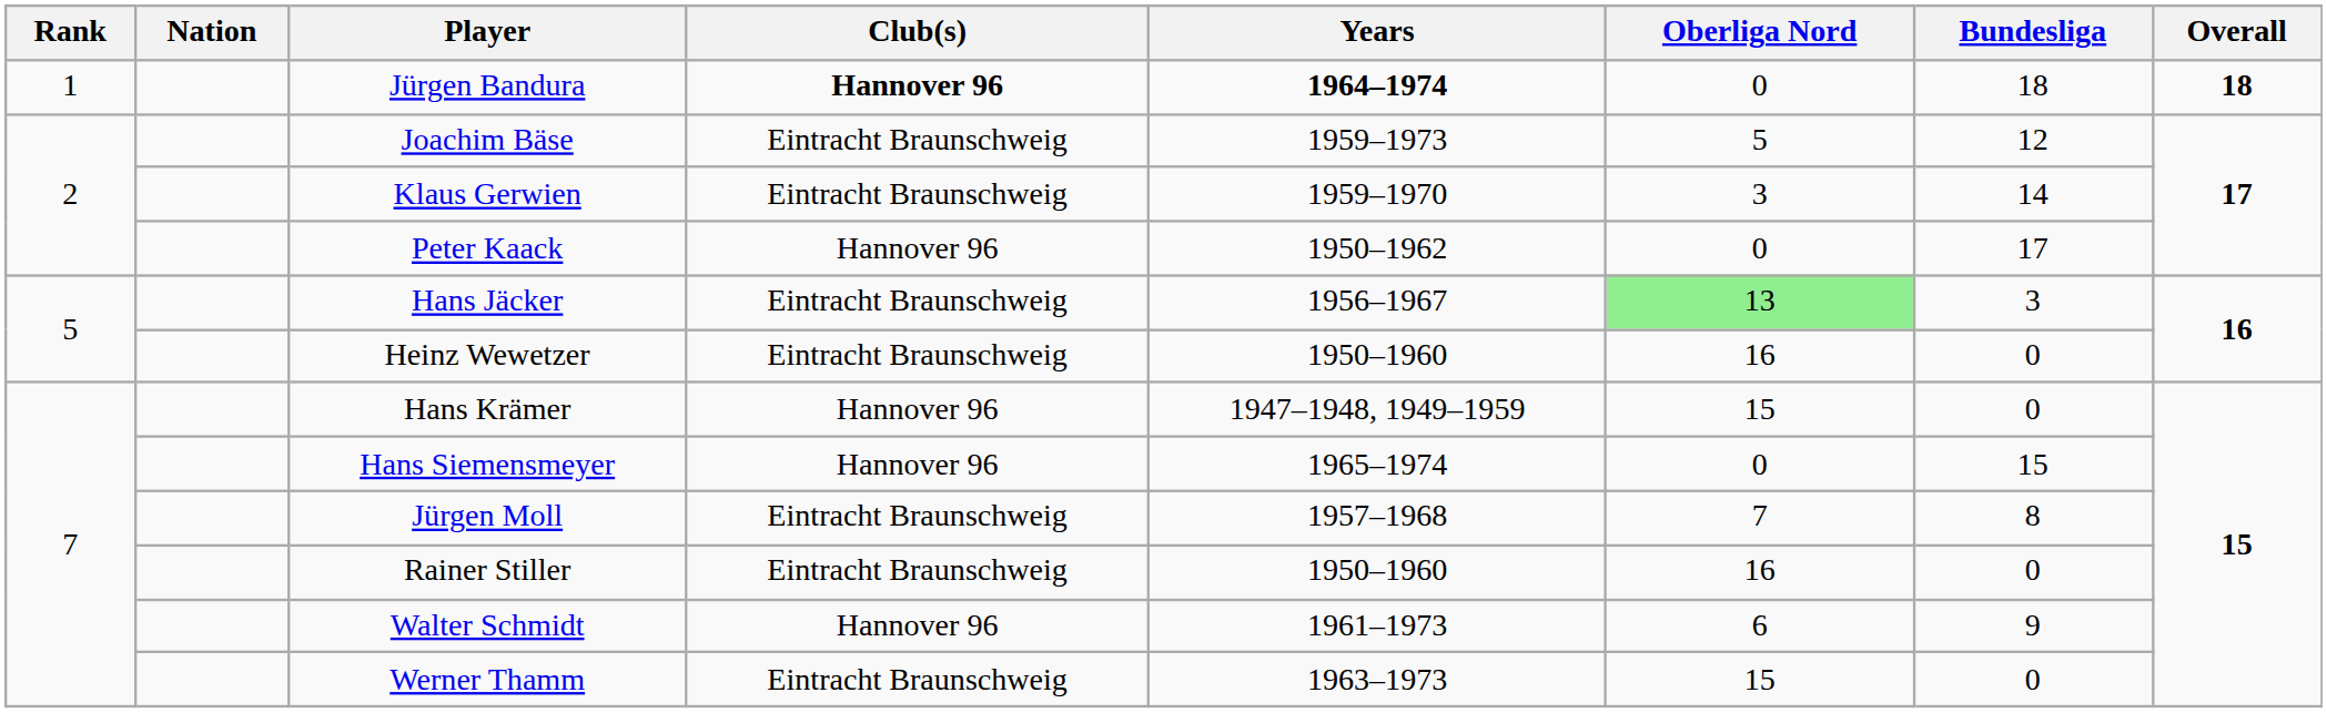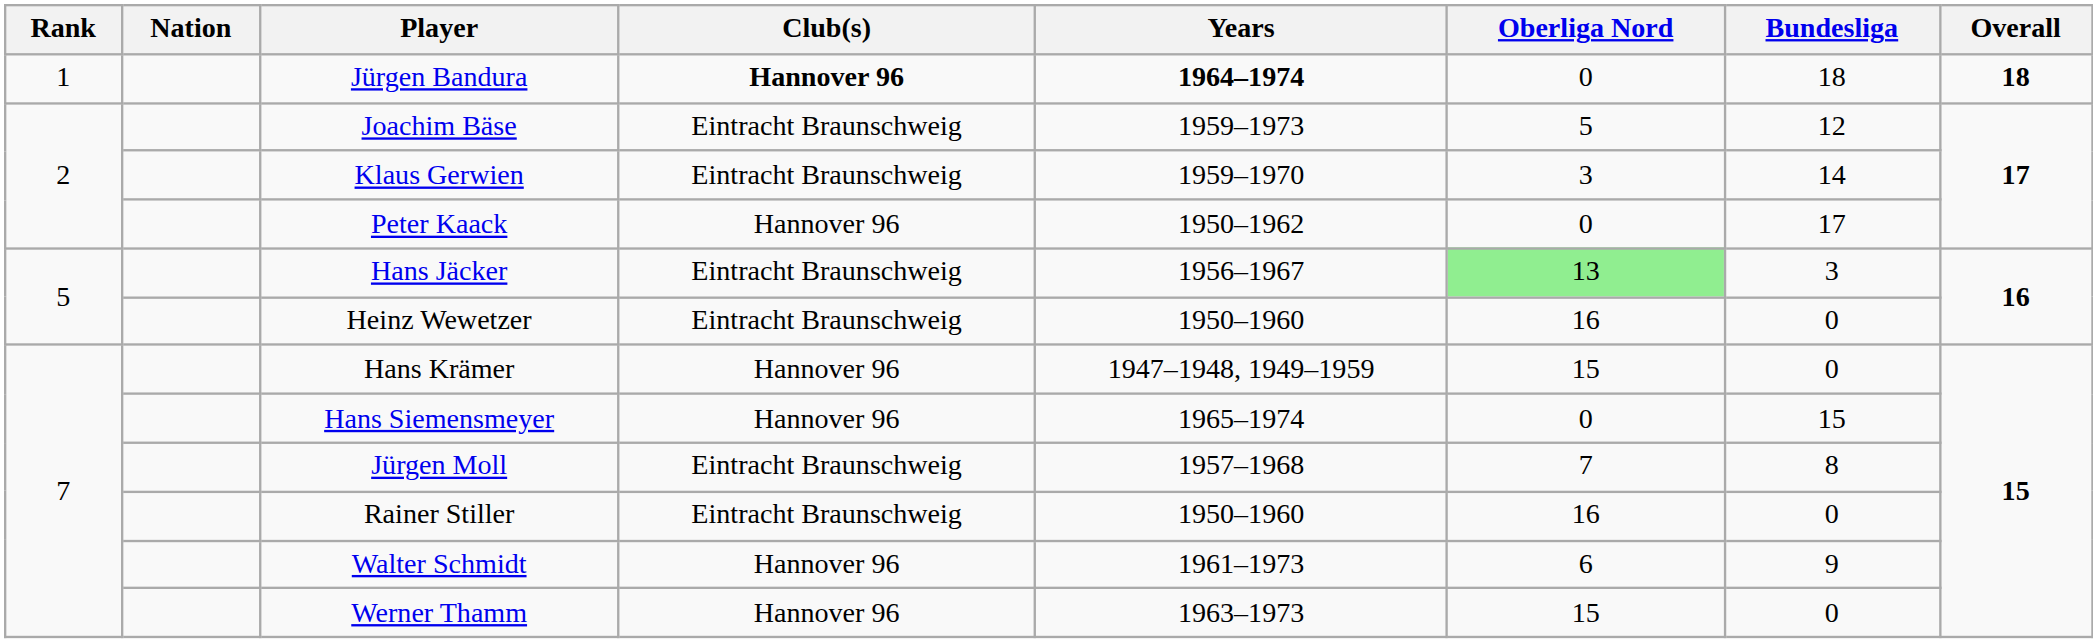 <table class="wikitable" style="text-align: center; width: 101%; font-size: 12px">
 <tr>
 <th>Rank</th>
 <th>Nation</th>
 <th>Player</th>
 <th>Club(s)</th>
 <th>Years</th>
 <th><a href='#'>Oberliga Nord</a></th>
 <th><a href='#'>Bundesliga</a></th>
 <th>Overall</th>
 </tr>
 <tr>
 <td>1</td>
 <td></td>
 <td><a href='#'>Jürgen Bandura</a></td>
 <td><strong>Hannover 96</strong></td>
 <td><strong>1964–1974</strong></td>
 <td>0</td>
 <td>18</td>
 <td><strong>18</strong></td>
 </tr>
 <tr>
 <td rowspan=3>2</td>
 <td></td>
 <td><a href='#'>Joachim Bäse</a></td>
 <td>Eintracht Braunschweig</td>
 <td>1959–1973</td>
 <td>5</td>
 <td>12</td>
 <td rowspan=3><strong>17</strong></td>
 </tr>
 <tr>
 <td></td>
 <td><a href='#'>Klaus Gerwien</a></td>
 <td>Eintracht Braunschweig</td>
 <td>1959–1970</td>
 <td>3</td>
 <td>14</td>
 </tr>
 <tr>
 <td></td>
 <td><a href='#'>Peter Kaack</a></td>
 <td>Hannover 96</td>
 <td>1950–1962</td>
 <td>0</td>
 <td>17</td>
 </tr>
 <tr>
 <td rowspan=2>5</td>
 <td></td>
 <td><a href='#'>Hans Jäcker</a></td>
 <td>Eintracht Braunschweig</td>
 <td>1956–1967</td>
 <td style="background: lightgreen;">13</td>
 <td>3</td>
 <td rowspan=2><strong>16</strong></td>
 </tr>
 <tr>
 <td></td>
 <td>Heinz Wewetzer</td>
 <td>Eintracht Braunschweig</td>
 <td>1950–1960</td>
 <td>16</td>
 <td>0</td>
 </tr>
 <tr>
 <td rowspan=6>7</td>
 <td></td>
 <td>Hans Krämer</td>
 <td>Hannover 96</td>
 <td>1947–1948, 1949–1959</td>
 <td>15</td>
 <td>0</td>
 <td rowspan=6><strong>15</strong></td>
 </tr>
 <tr>
 <td></td>
 <td><a href='#'>Hans Siemensmeyer</a></td>
 <td>Hannover 96</td>
 <td>1965–1974</td>
 <td>0</td>
 <td>15</td>
 </tr>
 <tr>
 <td></td>
 <td><a href='#'>Jürgen Moll</a></td>
 <td>Eintracht Braunschweig</td>
 <td>1957–1968</td>
 <td>7</td>
 <td>8</td>
 </tr>
 <tr>
 <td></td>
 <td>Rainer Stiller</td>
 <td>Eintracht Braunschweig</td>
 <td>1950–1960</td>
 <td>16</td>
 <td>0</td>
 </tr>
 <tr>
 <td></td>
 <td><a href='#'>Walter Schmidt</a></td>
 <td>Hannover 96</td>
 <td>1961–1973</td>
 <td>6</td>
 <td>9</td>
 </tr>
 <tr>
 <td></td>
 <td><a href='#'>Werner Thamm</a></td>
-<td>Eintracht Braunschweig</td>
+<td>Hannover 96</td>
 <td>1963–1973</td>
 <td>15</td>
 <td>0</td>
 </tr>
 </table>
